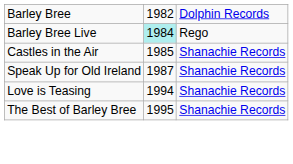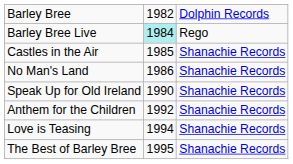 <table class="wikitable">
 <tr>
 <td>Barley Bree</td>
 <td>1982</td>
 <td><a href='#'>Dolphin Records</a></td>
 </tr>
 <tr>
 <td>Barley Bree Live</td>
 <td style="background: paleturquoise;">1984</td>
 <td>Rego</td>
 </tr>
 <tr>
 <td>Castles in the Air</td>
 <td>1985</td>
 <td><a href='#'>Shanachie Records</a></td>
 </tr>
 <tr>
+<td>No Man's Land</td>
+<td>1986</td>
+<td><a href='#'>Shanachie Records</a></td>
+</tr>
+<tr>
 <td>Speak Up for Old Ireland</td>
-<td>1987</td>
+<td>1990</td>
+<td><a href='#'>Shanachie Records</a></td>
+</tr>
+<tr>
+<td>Anthem for the Children</td>
+<td>1992</td>
 <td><a href='#'>Shanachie Records</a></td>
 </tr>
 <tr>
 <td>Love is Teasing</td>
 <td>1994</td>
 <td><a href='#'>Shanachie Records</a></td>
 </tr>
 <tr>
 <td>The Best of Barley Bree</td>
 <td>1995</td>
 <td><a href='#'>Shanachie Records</a></td>
 </tr>
 </table>
